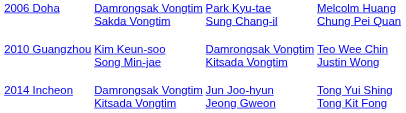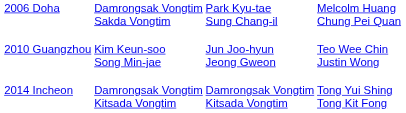 <table>
 <tr>
 <td><a href='#'>2006 Doha</a></td>
 <td><br><a href='#'>Damrongsak Vongtim</a><br><a href='#'>Sakda Vongtim</a></td>
 <td><br><a href='#'>Park Kyu-tae</a><br><a href='#'>Sung Chang-il</a></td>
 <td><br><a href='#'>Melcolm Huang</a><br><a href='#'>Chung Pei Quan</a></td>
 </tr>
 <tr>
 <td><a href='#'>2010 Guangzhou</a></td>
 <td><br><a href='#'>Kim Keun-soo</a><br><a href='#'>Song Min-jae</a></td>
-<td><br><a href='#'>Damrongsak Vongtim</a><br><a href='#'>Kitsada Vongtim</a></td>
+<td><br><a href='#'>Jun Joo-hyun</a><br><a href='#'>Jeong Gweon</a></td>
 <td><br><a href='#'>Teo Wee Chin</a><br><a href='#'>Justin Wong</a></td>
 </tr>
 <tr>
 <td><a href='#'>2014 Incheon</a></td>
 <td><br><a href='#'>Damrongsak Vongtim</a><br><a href='#'>Kitsada Vongtim</a></td>
-<td><br><a href='#'>Jun Joo-hyun</a><br><a href='#'>Jeong Gweon</a></td>
+<td><br><a href='#'>Damrongsak Vongtim</a><br><a href='#'>Kitsada Vongtim</a></td>
 <td><br><a href='#'>Tong Yui Shing</a><br><a href='#'>Tong Kit Fong</a></td>
 </tr>
 </table>
